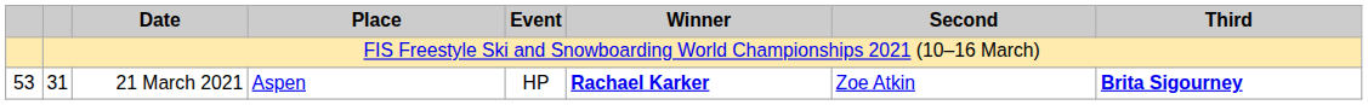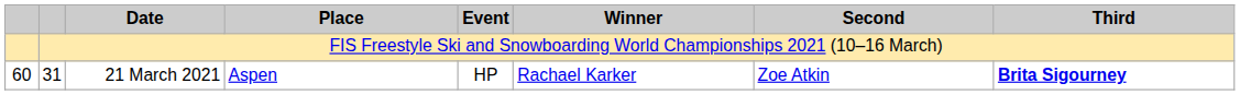 <table class="wikitable plainrowheaders" style="background:#fff; font-size:86%; line-height:16px; border:grey solid 1px; border-collapse:collapse;">
 <tr>
 <th scope="col" style="background:#ccc; width:20px;"></th>
 <th scope="col" style="background:#ccc; width=30 px;"></th>
 <th scope="col" style="background:#ccc; width:120px;">Date</th>
 <th scope="col" style="background:#ccc; width:180px;">Place</th>
 <th scope="col" style="background:#ccc; width:15px;">Event</th>
 <th scope="col" style="background:#ccc; width:185px;">Winner</th>
 <th scope="col" style="background:#ccc; width:185px;">Second</th>
 <th scope="col" style="background:#ccc; width:185px;">Third</th>
 </tr>
 <tr style="background:#FFEBAD">
 <td></td>
 <td align="center" colspan="7"><a href='#'>FIS Freestyle Ski and Snowboarding World Championships 2021</a>  (10–16 March)</td>
 </tr>
 <tr>
-<td align="center">53</td>
+<td align="center">60</td>
 <td align="center">31</td>
 <td align="right">21 March 2021</td>
 <td> <a href='#'>Aspen</a></td>
 <td align="center">HP</td>
-<td><strong> <a href='#'>Rachael Karker</a></strong></td>
+<td> <a href='#'>Rachael Karker</a></td>
 <td> <a href='#'>Zoe Atkin</a></td>
 <td><strong> <a href='#'>Brita Sigourney</a></strong></td>
 </tr>
 </table>
